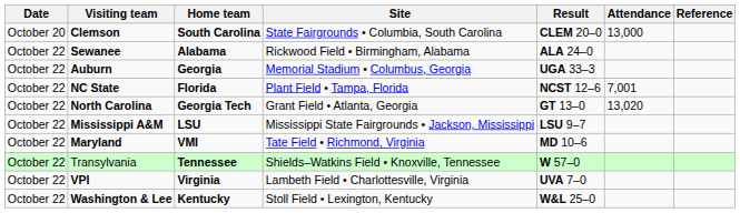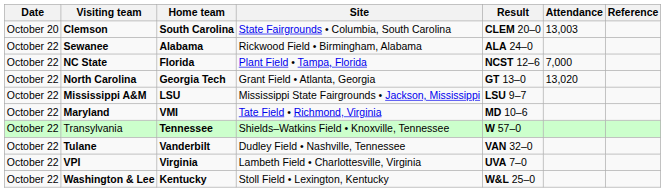 <table class="wikitable" style="font-size:95%;">
 <tr>
 <th>Date</th>
 <th>Visiting team</th>
 <th>Home team</th>
 <th>Site</th>
 <th>Result</th>
 <th>Attendance</th>
 <th class="unsortable">Reference</th>
 </tr>
 <tr bgcolor=>
 <td>October 20</td>
 <td><strong>Clemson</strong></td>
 <td><strong>South Carolina</strong></td>
 <td><a href='#'>State Fairgrounds</a> • Columbia, South Carolina</td>
 <td><strong>CLEM</strong> 20–0</td>
-<td>13,000</td>
+<td>13,003</td>
 <td></td>
 </tr>
 <tr bgcolor=>
 <td>October 22</td>
 <td><strong>Sewanee</strong></td>
 <td><strong>Alabama</strong></td>
 <td>Rickwood Field • Birmingham, Alabama</td>
 <td><strong>ALA</strong> 24–0</td>
 <td></td>
 <td></td>
 </tr>
 <tr bgcolor=>
 <td>October 22</td>
-<td><strong>Auburn</strong></td>
-<td><strong>Georgia</strong></td>
-<td><a href='#'>Memorial Stadium</a> • <a href='#'>Columbus, Georgia</a></td>
-<td><strong>UGA</strong> 33–3</td>
-<td></td>
-<td></td>
-</tr>
-<tr bgcolor=>
-<td>October 22</td>
 <td><strong>NC State</strong></td>
 <td><strong>Florida</strong></td>
 <td><a href='#'>Plant Field</a> • <a href='#'>Tampa, Florida</a></td>
 <td><strong>NCST</strong> 12–6</td>
-<td>7,001</td>
+<td>7,000</td>
 <td></td>
 </tr>
 <tr bgcolor=>
 <td>October 22</td>
 <td><strong>North Carolina</strong></td>
 <td><strong>Georgia Tech</strong></td>
 <td>Grant Field • Atlanta, Georgia</td>
 <td><strong>GT</strong> 13–0</td>
 <td>13,020</td>
 <td></td>
 </tr>
 <tr bgcolor=>
 <td>October 22</td>
 <td><strong>Mississippi A&M</strong></td>
 <td><strong>LSU</strong></td>
 <td>Mississippi State Fairgrounds • <a href='#'>Jackson, Mississippi</a></td>
 <td><strong>LSU</strong> 9–7</td>
 <td></td>
 <td></td>
 </tr>
 <tr bgcolor=>
 <td>October 22</td>
 <td><strong>Maryland</strong></td>
 <td><strong>VMI</strong></td>
 <td><a href='#'>Tate Field</a> • <a href='#'>Richmond, Virginia</a></td>
 <td><strong>MD</strong> 10–6</td>
 <td></td>
 <td></td>
 </tr>
 <tr bgcolor=ccffcc>
 <td>October 22</td>
 <td>Transylvania</td>
 <td><strong>Tennessee</strong></td>
 <td>Shields–Watkins Field • Knoxville, Tennessee</td>
 <td><strong>W</strong> 57–0</td>
 <td></td>
 <td></td>
 </tr>
 <tr bgcolor=>
 <td>October 22</td>
+<td><strong>Tulane</strong></td>
+<td><strong>Vanderbilt</strong></td>
+<td>Dudley Field • Nashville, Tennessee</td>
+<td><strong>VAN</strong> 32–0</td>
+<td></td>
+<td></td>
+</tr>
+<tr bgcolor=>
+<td>October 22</td>
 <td><strong>VPI</strong></td>
 <td><strong>Virginia</strong></td>
 <td>Lambeth Field • Charlottesville, Virginia</td>
 <td><strong>UVA</strong> 7–0</td>
 <td></td>
 <td></td>
 </tr>
 <tr bgcolor=>
 <td>October 22</td>
 <td><strong>Washington & Lee</strong></td>
 <td><strong>Kentucky</strong></td>
 <td>Stoll Field • Lexington, Kentucky</td>
 <td><strong>W&L</strong> 25–0</td>
 <td></td>
 <td></td>
 </tr>
 </table>
